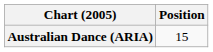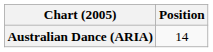 <table class="wikitable plainrowheaders" style="text-align:center">
 <tr>
 <th>Chart (2005)</th>
 <th>Position</th>
 </tr>
 <tr>
 <th scope="row">Australian Dance (ARIA)</th>
-<td>15</td>
+<td>14</td>
 </tr>
 </table>
